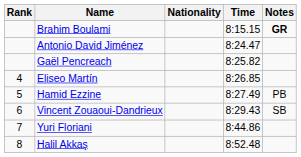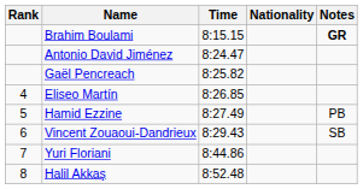 <table class="wikitable sortable" style="text-align:center">
 <tr>
 <th>Rank</th>
 <th>Name</th>
+<th>Time</th>
 <th>Nationality</th>
-<th>Time</th>
 <th>Notes</th>
 </tr>
 <tr>
 <td></td>
 <td align=left><a href='#'>Brahim Boulami</a></td>
+<td>8:15.15</td>
 <td align=left></td>
-<td>8:15.15</td>
 <td><strong>GR</strong></td>
 </tr>
 <tr>
 <td></td>
 <td align=left><a href='#'>Antonio David Jiménez</a></td>
+<td>8:24.47</td>
 <td align=left></td>
-<td>8:24.47</td>
 <td></td>
 </tr>
 <tr>
 <td></td>
 <td align=left><a href='#'>Gaël Pencreach</a></td>
+<td>8:25.82</td>
 <td align=left></td>
-<td>8:25.82</td>
 <td></td>
 </tr>
 <tr>
 <td>4</td>
 <td align=left><a href='#'>Eliseo Martín</a></td>
+<td>8:26.85</td>
 <td align=left></td>
-<td>8:26.85</td>
 <td></td>
 </tr>
 <tr>
 <td>5</td>
 <td align=left><a href='#'>Hamid Ezzine</a></td>
+<td>8:27.49</td>
 <td align=left></td>
-<td>8:27.49</td>
 <td>PB</td>
 </tr>
 <tr>
 <td>6</td>
 <td align=left><a href='#'>Vincent Zouaoui-Dandrieux</a></td>
+<td>8:29.43</td>
 <td align=left></td>
-<td>8:29.43</td>
 <td>SB</td>
 </tr>
 <tr>
 <td>7</td>
 <td align=left><a href='#'>Yuri Floriani</a></td>
+<td>8:44.86</td>
 <td align=left></td>
-<td>8:44.86</td>
 <td></td>
 </tr>
 <tr>
 <td>8</td>
 <td align=left><a href='#'>Halil Akkaş</a></td>
+<td>8:52.48</td>
 <td align=left></td>
-<td>8:52.48</td>
 <td></td>
 </tr>
 </table>
